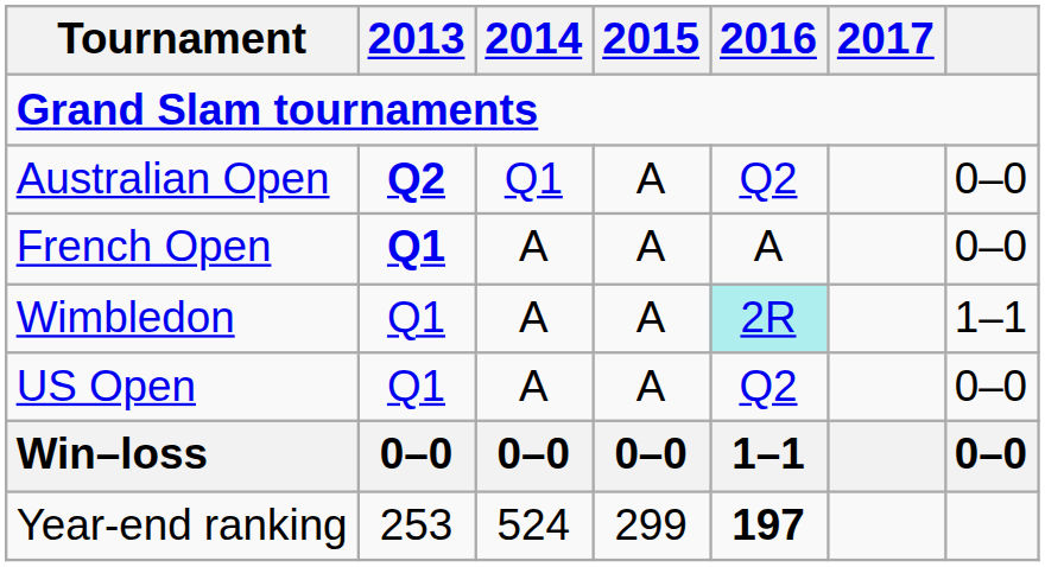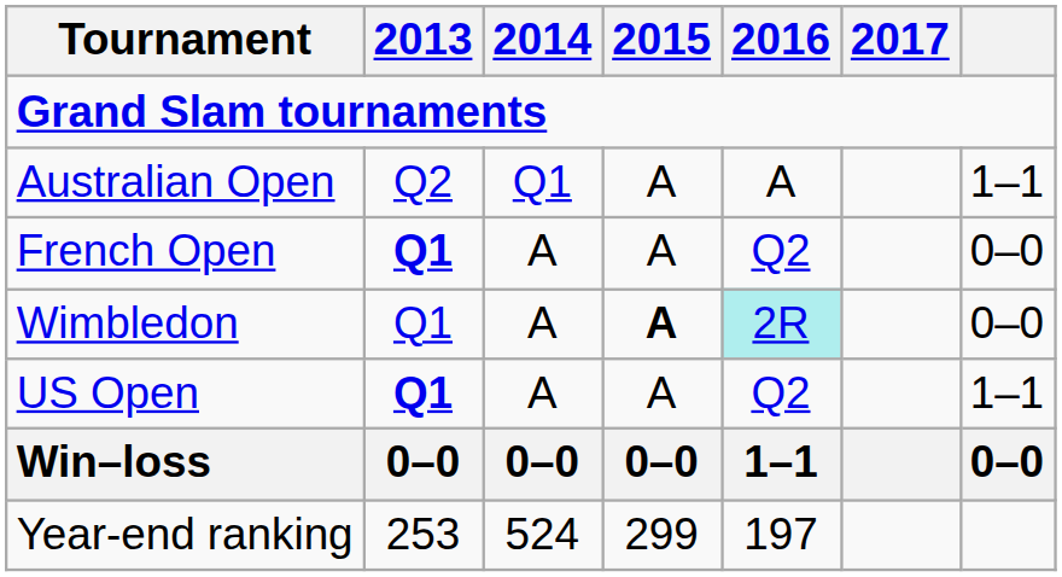 <table class=wikitable style=text-align:center>
 <tr>
 <th>Tournament</th>
 <th><a href='#'>2013</a></th>
 <th><a href='#'>2014</a></th>
 <th><a href='#'>2015</a></th>
 <th><a href='#'>2016</a></th>
 <th><a href='#'>2017</a></th>
 <th></th>
 </tr>
 <tr>
 <td colspan=15 align=left><a href='#'><strong>Grand Slam tournaments</strong></a></td>
 </tr>
 <tr>
 <td align=left><a href='#'>Australian Open</a></td>
-<td><strong><a href='#'>Q2</a></strong></td>
+<td><a href='#'>Q2</a></td>
 <td><a href='#'>Q1</a></td>
 <td>A</td>
-<td><a href='#'>Q2</a></td>
+<td>A</td>
 <td></td>
-<td>0–0</td>
+<td>1–1</td>
 </tr>
 <tr>
 <td align=left><a href='#'>French Open</a></td>
 <td><strong><a href='#'>Q1</a></strong></td>
 <td>A</td>
 <td>A</td>
-<td>A</td>
+<td><a href='#'>Q2</a></td>
 <td></td>
 <td>0–0</td>
 </tr>
 <tr>
 <td align=left><a href='#'>Wimbledon</a></td>
 <td><a href='#'>Q1</a></td>
 <td>A</td>
-<td>A</td>
+<td><strong>A</strong></td>
 <td bgcolor=afeeee><a href='#'>2R</a></td>
 <td></td>
-<td>1–1</td>
+<td>0–0</td>
 </tr>
 <tr>
 <td align=left><a href='#'>US Open</a></td>
-<td><a href='#'>Q1</a></td>
+<td><strong><a href='#'>Q1</a></strong></td>
 <td>A</td>
 <td>A</td>
 <td><a href='#'>Q2</a></td>
 <td></td>
-<td>0–0</td>
+<td>1–1</td>
 </tr>
 <tr>
 <th style=text-align:left>Win–loss</th>
 <th>0–0</th>
 <th>0–0</th>
 <th>0–0</th>
 <th>1–1</th>
 <th></th>
 <th>0–0</th>
 </tr>
 <tr>
 <td align=left>Year-end ranking</td>
 <td>253</td>
 <td>524</td>
 <td>299</td>
-<td><strong>197</strong></td>
+<td>197</td>
 <td></td>
 <td></td>
 </tr>
 </table>
